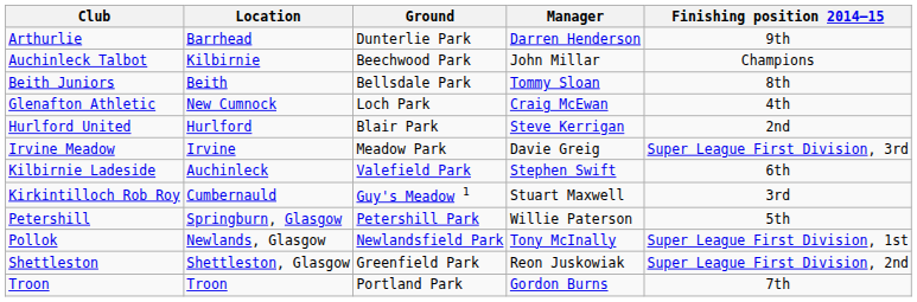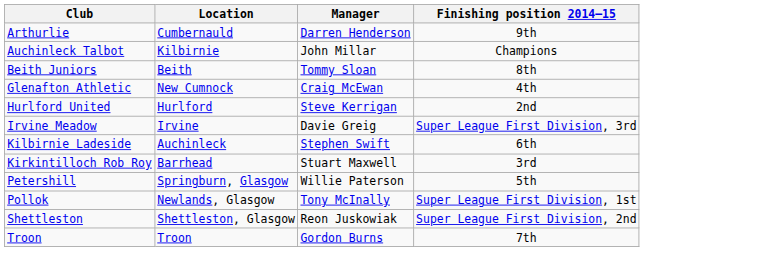 <table class="wikitable sortable">
 <tr>
 <th>Club</th>
 <th>Location</th>
-<th>Ground</th>
 <th>Manager</th>
 <th>Finishing position <a href='#'>2014–15</a></th>
 </tr>
 <tr>
 <td style="text-align:left;"><a href='#'>Arthurlie</a></td>
-<td><a href='#'>Barrhead</a></td>
-<td>Dunterlie Park</td>
+<td><a href='#'>Cumbernauld</a></td>
 <td><a href='#'>Darren Henderson</a></td>
 <td align="center">9th</td>
 </tr>
 <tr>
 <td style="text-align:left;"><a href='#'>Auchinleck Talbot</a></td>
 <td><a href='#'>Kilbirnie</a></td>
-<td>Beechwood Park</td>
 <td>John Millar</td>
 <td align="center">Champions</td>
 </tr>
 <tr>
 <td style="text-align:left;"><a href='#'>Beith Juniors</a></td>
 <td><a href='#'>Beith</a></td>
-<td>Bellsdale Park</td>
 <td><a href='#'>Tommy Sloan</a></td>
 <td align="center">8th</td>
 </tr>
 <tr>
 <td style="text-align:left;"><a href='#'>Glenafton Athletic</a></td>
 <td><a href='#'>New Cumnock</a></td>
-<td>Loch Park</td>
 <td><a href='#'>Craig McEwan</a></td>
 <td align="center">4th</td>
 </tr>
 <tr>
 <td style="text-align:left;"><a href='#'>Hurlford United</a></td>
 <td><a href='#'>Hurlford</a></td>
-<td>Blair Park</td>
 <td><a href='#'>Steve Kerrigan</a></td>
 <td align="center">2nd</td>
 </tr>
 <tr>
 <td style="text-align:left;"><a href='#'>Irvine Meadow</a></td>
 <td><a href='#'>Irvine</a></td>
-<td>Meadow Park</td>
 <td>Davie Greig</td>
 <td align="center"><a href='#'>Super League First Division</a>, 3rd</td>
 </tr>
 <tr>
 <td style="text-align:left;"><a href='#'>Kilbirnie Ladeside</a></td>
 <td><a href='#'>Auchinleck</a></td>
-<td><a href='#'>Valefield Park</a></td>
 <td><a href='#'>Stephen Swift</a></td>
 <td align="center">6th</td>
 </tr>
 <tr>
 <td style="text-align:left;"><a href='#'>Kirkintilloch Rob Roy</a></td>
-<td><a href='#'>Cumbernauld</a></td>
-<td><a href='#'>Guy's Meadow</a> <sup>1</sup></td>
+<td><a href='#'>Barrhead</a></td>
 <td>Stuart Maxwell</td>
 <td align="center">3rd</td>
 </tr>
 <tr>
 <td style="text-align:left;"><a href='#'>Petershill</a></td>
 <td><a href='#'>Springburn</a>, <a href='#'>Glasgow</a></td>
-<td><a href='#'>Petershill Park</a></td>
 <td>Willie Paterson</td>
 <td align="center">5th</td>
 </tr>
 <tr>
 <td style="text-align:left;"><a href='#'>Pollok</a></td>
 <td><a href='#'>Newlands</a>, Glasgow</td>
-<td><a href='#'>Newlandsfield Park</a></td>
 <td><a href='#'>Tony McInally</a></td>
 <td align="center"><a href='#'>Super League First Division</a>, 1st</td>
 </tr>
 <tr>
 <td style="text-align:left;"><a href='#'>Shettleston</a></td>
 <td><a href='#'>Shettleston</a>, Glasgow</td>
-<td>Greenfield Park</td>
 <td>Reon Juskowiak</td>
 <td align="center"><a href='#'>Super League First Division</a>, 2nd</td>
 </tr>
 <tr>
 <td style="text-align:left;"><a href='#'>Troon</a></td>
 <td><a href='#'>Troon</a></td>
-<td>Portland Park</td>
 <td><a href='#'>Gordon Burns</a></td>
 <td align="center">7th</td>
 </tr>
 </table>
